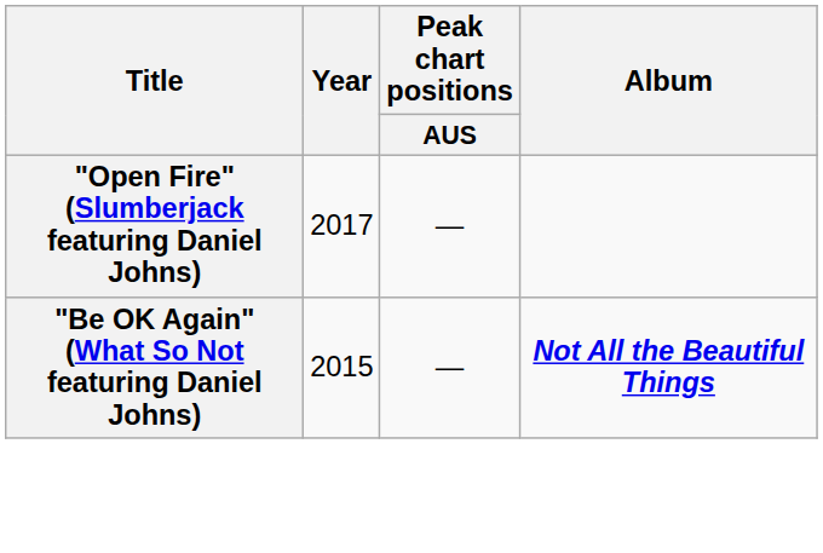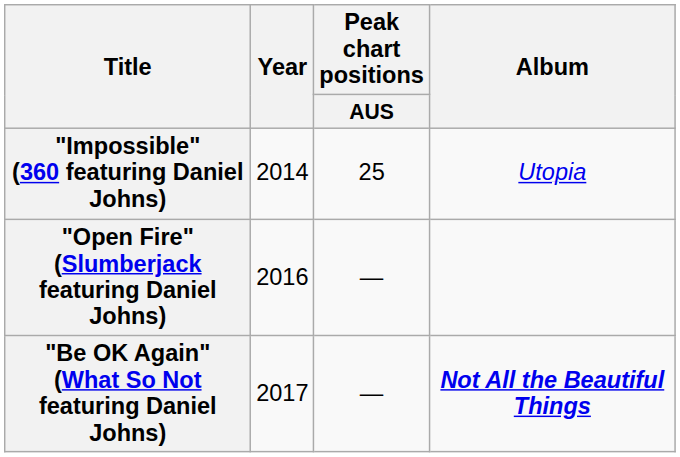 <table class="wikitable plainrowheaders" style="text-align:center;">
 <tr>
 <th scope="col" rowspan="2" style="width:10em;">Title</th>
 <th scope="col" rowspan="2" style="width:2em;">Year</th>
 <th scope="col" colspan="1">Peak chart positions</th>
 <th scope="col" rowspan="2" style="width:10em;">Album</th>
 </tr>
 <tr>
 <th scope="col" style="width:2.5em; font-size:90%;">AUS<br></th>
 </tr>
 <tr>
+<th scope="row">"Impossible"<br><span>(<a href='#'>360</a> featuring Daniel Johns)</span></th>
+<td>2014</td>
+<td>25</td>
+<td><em><a href='#'>Utopia</a></em></td>
+</tr>
+<tr>
 <th scope="row">"Open Fire"<br><span>(<a href='#'>Slumberjack</a> featuring Daniel Johns)</span></th>
-<td>2017</td>
+<td>2016</td>
 <td>—</td>
 <td></td>
 </tr>
 <tr>
 <th scope="row">"Be OK Again"<br><span>(<a href='#'>What So Not</a> featuring Daniel Johns)</span></th>
-<td>2015</td>
+<td>2017</td>
 <td>—</td>
 <td><strong><em><a href='#'>Not All the Beautiful Things</a></em></strong></td>
 </tr>
 </table>
